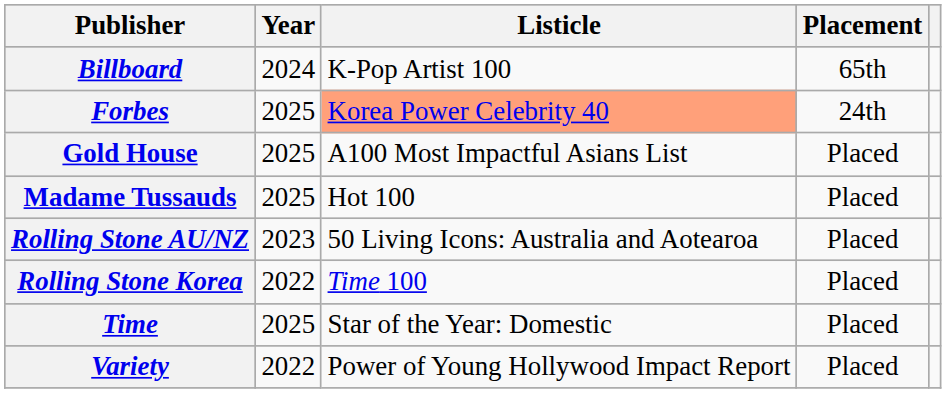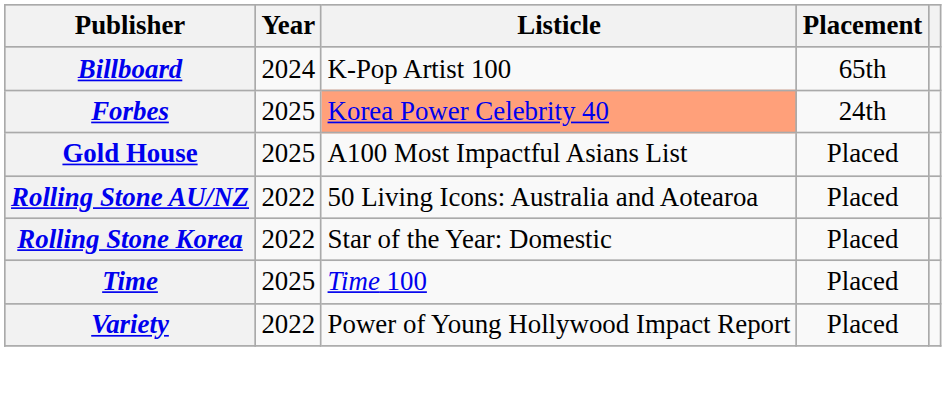 <table class="wikitable plainrowheaders sortable" style="text-align:center">
 <tr>
 <th scope="col">Publisher</th>
 <th scope="col">Year</th>
 <th scope="col">Listicle</th>
 <th scope="col">Placement</th>
 <th scope="col" class="unsortable"></th>
 </tr>
 <tr>
 <th scope="row"><em><a href='#'>Billboard</a></em></th>
 <td>2024</td>
 <td style="text-align:left">K-Pop Artist 100</td>
 <td>65th</td>
 <td></td>
 </tr>
 <tr>
 <th scope="row"><em><a href='#'>Forbes</a></em></th>
 <td>2025</td>
 <td style="background: lightsalmon; text-align:left"><a href='#'>Korea Power Celebrity 40</a></td>
 <td>24th</td>
 <td></td>
 </tr>
 <tr>
 <th scope="row"><a href='#'>Gold House</a></th>
 <td>2025</td>
 <td style="text-align:left">A100 Most Impactful Asians List</td>
 <td>Placed</td>
 <td></td>
 </tr>
 <tr>
-<th scope="row"><a href='#'>Madame Tussauds</a></th>
-<td>2025</td>
-<td style="text-align:left">Hot 100</td>
-<td>Placed</td>
-<td></td>
-</tr>
-<tr>
 <th scope="row"><em><a href='#'>Rolling Stone AU/NZ</a></em></th>
-<td>2023</td>
+<td>2022</td>
 <td style="text-align:left">50 Living Icons: Australia and Aotearoa</td>
 <td>Placed</td>
 <td></td>
 </tr>
 <tr>
 <th scope="row"><em><a href='#'>Rolling Stone Korea</a></em></th>
 <td>2022</td>
-<td style="text-align:left"><a href='#'><em>Time</em> 100</a></td>
+<td style="text-align:left">Star of the Year: Domestic</td>
 <td>Placed</td>
 <td></td>
 </tr>
 <tr>
 <th scope="row"><em><a href='#'>Time</a></em></th>
 <td>2025</td>
-<td style="text-align:left">Star of the Year: Domestic</td>
+<td style="text-align:left"><a href='#'><em>Time</em> 100</a></td>
 <td>Placed</td>
 <td></td>
 </tr>
 <tr>
 <th scope="row"><em><a href='#'>Variety</a></em></th>
 <td>2022</td>
 <td style="text-align:left">Power of Young Hollywood Impact Report</td>
 <td>Placed</td>
 <td></td>
 </tr>
 </table>
